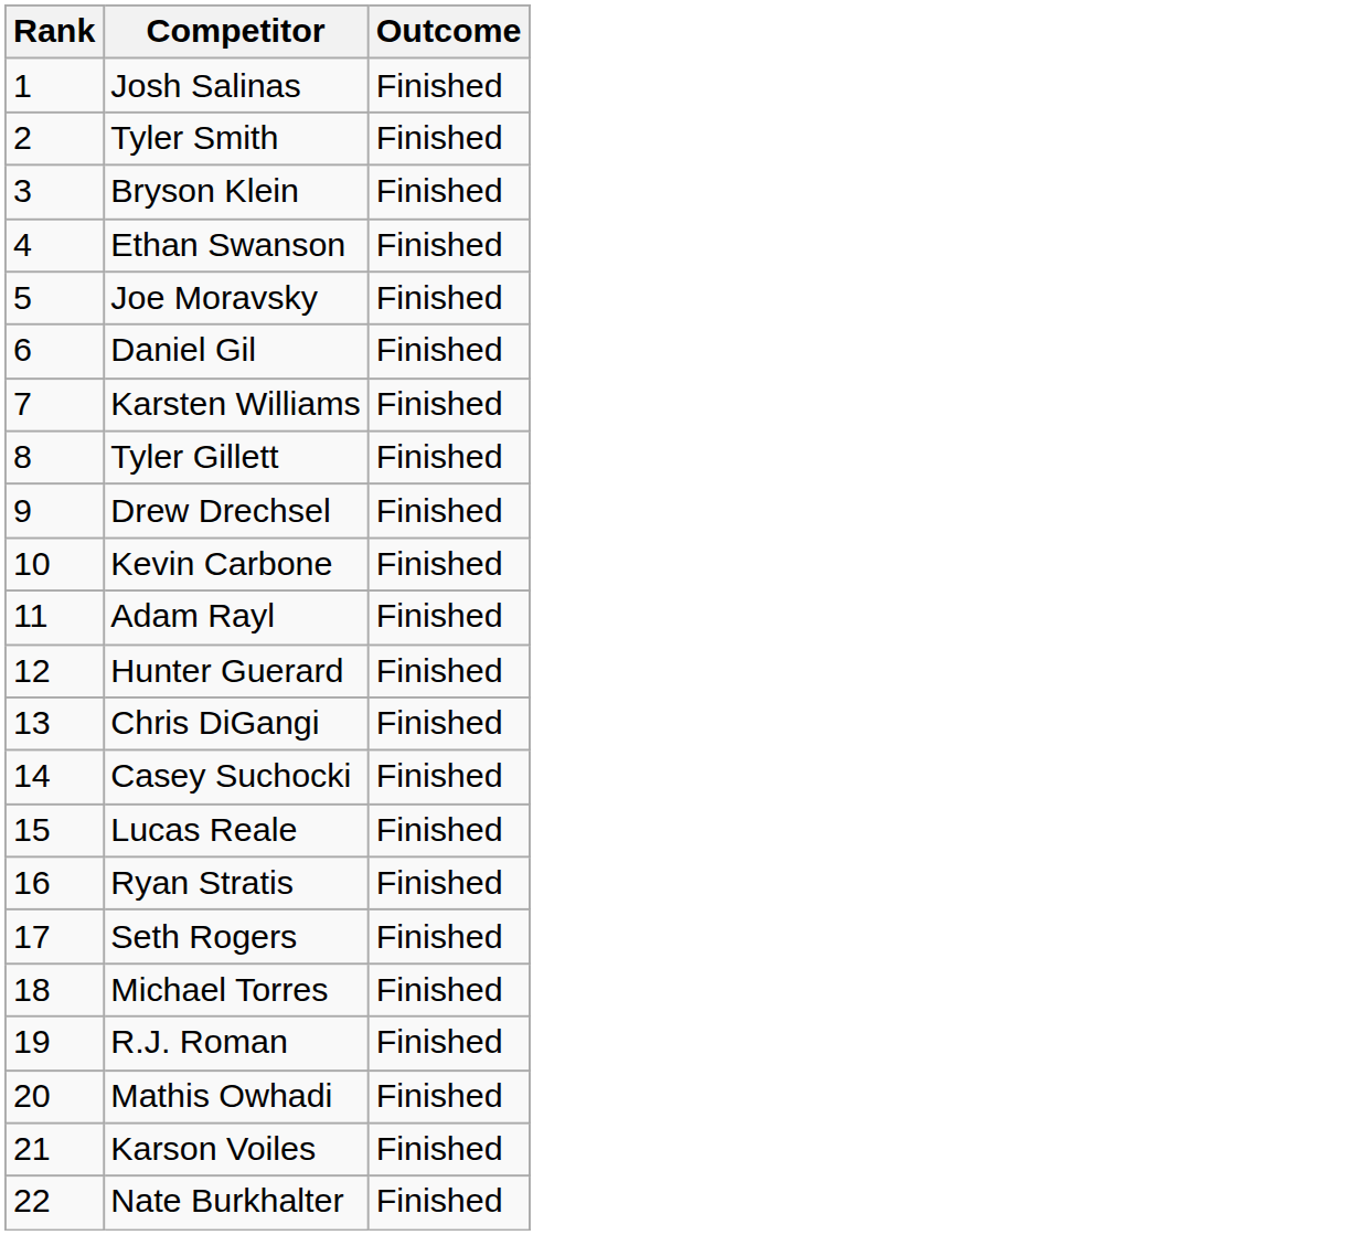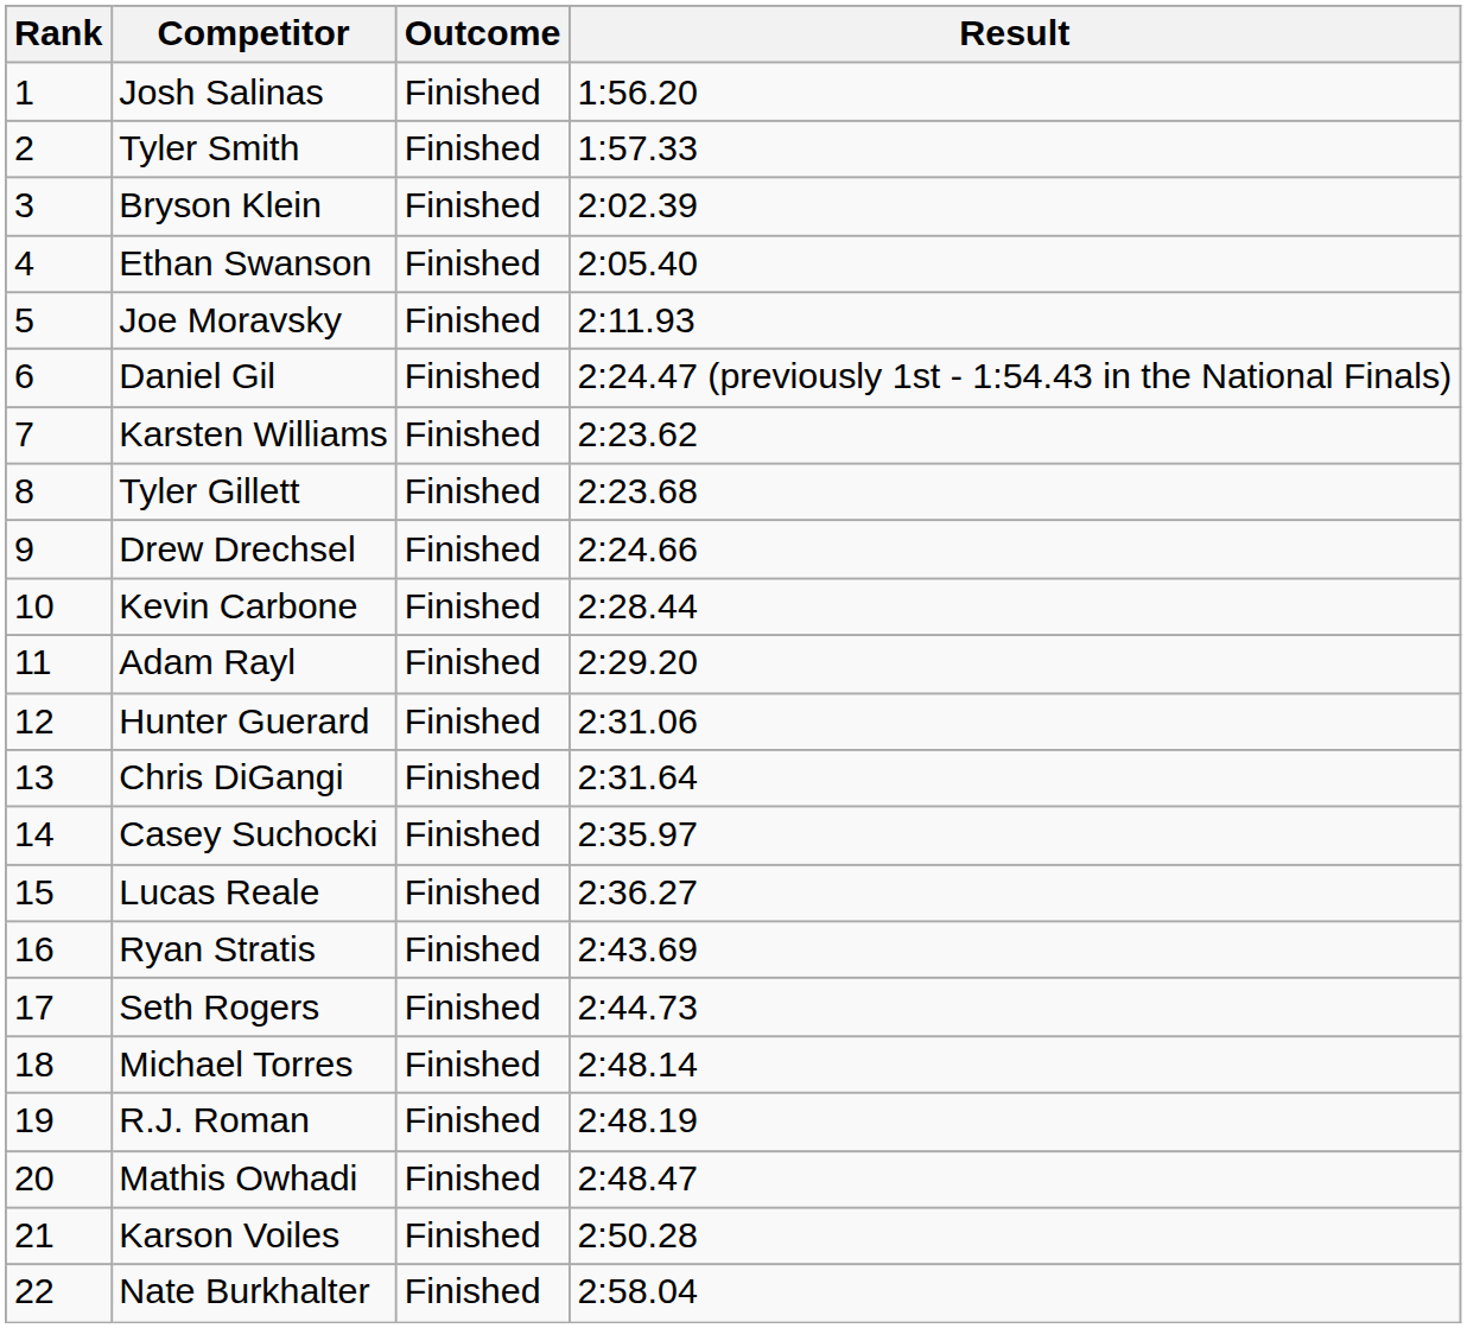 <table class="wikitable sortable">
 <tr>
 <th>Rank</th>
 <th>Competitor</th>
 <th>Outcome</th>
+<th>Result</th>
 </tr>
 <tr>
 <td>1</td>
 <td>Josh Salinas</td>
 <td>Finished</td>
+<td>1:56.20</td>
 </tr>
 <tr>
 <td>2</td>
 <td>Tyler Smith</td>
 <td>Finished</td>
+<td>1:57.33</td>
 </tr>
 <tr>
 <td>3</td>
 <td>Bryson Klein</td>
 <td>Finished</td>
+<td>2:02.39</td>
 </tr>
 <tr>
 <td>4</td>
 <td>Ethan Swanson</td>
 <td>Finished</td>
+<td>2:05.40</td>
 </tr>
 <tr>
 <td>5</td>
 <td>Joe Moravsky</td>
 <td>Finished</td>
+<td>2:11.93</td>
 </tr>
 <tr>
 <td>6</td>
 <td>Daniel Gil</td>
 <td>Finished</td>
+<td>2:24.47 (previously 1st - 1:54.43 in the National Finals)</td>
 </tr>
 <tr>
 <td>7</td>
 <td>Karsten Williams</td>
 <td>Finished</td>
+<td>2:23.62</td>
 </tr>
 <tr>
 <td>8</td>
 <td>Tyler Gillett</td>
 <td>Finished</td>
+<td>2:23.68</td>
 </tr>
 <tr>
 <td>9</td>
 <td>Drew Drechsel</td>
 <td>Finished</td>
+<td>2:24.66</td>
 </tr>
 <tr>
 <td>10</td>
 <td>Kevin Carbone</td>
 <td>Finished</td>
+<td>2:28.44</td>
 </tr>
 <tr>
 <td>11</td>
 <td>Adam Rayl</td>
 <td>Finished</td>
+<td>2:29.20</td>
 </tr>
 <tr>
 <td>12</td>
 <td>Hunter Guerard</td>
 <td>Finished</td>
+<td>2:31.06</td>
 </tr>
 <tr>
 <td>13</td>
 <td>Chris DiGangi</td>
 <td>Finished</td>
+<td>2:31.64</td>
 </tr>
 <tr>
 <td>14</td>
 <td>Casey Suchocki</td>
 <td>Finished</td>
+<td>2:35.97</td>
 </tr>
 <tr>
 <td>15</td>
 <td>Lucas Reale</td>
 <td>Finished</td>
+<td>2:36.27</td>
 </tr>
 <tr>
 <td>16</td>
 <td>Ryan Stratis</td>
 <td>Finished</td>
+<td>2:43.69</td>
 </tr>
 <tr>
 <td>17</td>
 <td>Seth Rogers</td>
 <td>Finished</td>
+<td>2:44.73</td>
 </tr>
 <tr>
 <td>18</td>
 <td>Michael Torres</td>
 <td>Finished</td>
+<td>2:48.14</td>
 </tr>
 <tr>
 <td>19</td>
 <td>R.J. Roman</td>
 <td>Finished</td>
+<td>2:48.19</td>
 </tr>
 <tr>
 <td>20</td>
 <td>Mathis Owhadi</td>
 <td>Finished</td>
+<td>2:48.47</td>
 </tr>
 <tr>
 <td>21</td>
 <td>Karson Voiles</td>
 <td>Finished</td>
+<td>2:50.28</td>
 </tr>
 <tr>
 <td>22</td>
 <td>Nate Burkhalter</td>
 <td>Finished</td>
+<td>2:58.04</td>
 </tr>
 </table>
